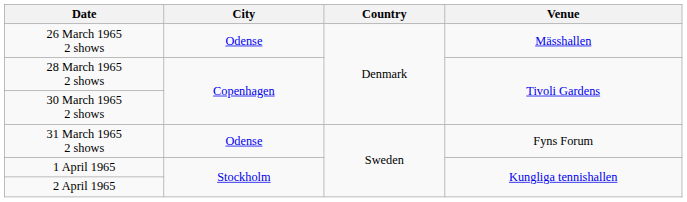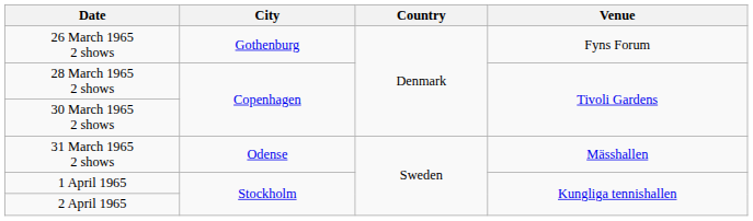 <table class="wikitable" style="text-align:center;">
 <tr>
 <th style="width:200px;">Date</th>
 <th style="width:200px;">City</th>
 <th style="width:150px;">Country</th>
 <th style="width:300px;">Venue</th>
 </tr>
 <tr>
 <td>26 March 1965<br>2 shows</td>
-<td><a href='#'>Odense</a></td>
+<td><a href='#'>Gothenburg</a></td>
 <td rowspan="3">Denmark</td>
-<td><a href='#'>Mässhallen</a></td>
+<td>Fyns Forum</td>
 </tr>
 <tr>
 <td>28 March 1965<br>2 shows</td>
 <td rowspan="2"><a href='#'>Copenhagen</a></td>
 <td rowspan="2"><a href='#'>Tivoli Gardens</a></td>
 </tr>
 <tr>
 <td>30 March 1965<br>2 shows</td>
 </tr>
 <tr>
 <td>31 March 1965<br>2 shows</td>
 <td><a href='#'>Odense</a></td>
 <td rowspan="3">Sweden</td>
-<td>Fyns Forum</td>
+<td><a href='#'>Mässhallen</a></td>
 </tr>
 <tr>
 <td>1 April 1965</td>
 <td rowspan="2"><a href='#'>Stockholm</a></td>
 <td rowspan="2"><a href='#'>Kungliga tennishallen</a></td>
 </tr>
 <tr>
 <td>2 April 1965</td>
 </tr>
 </table>
